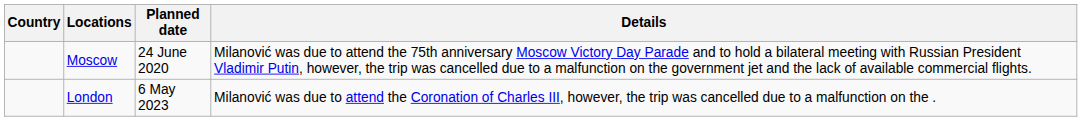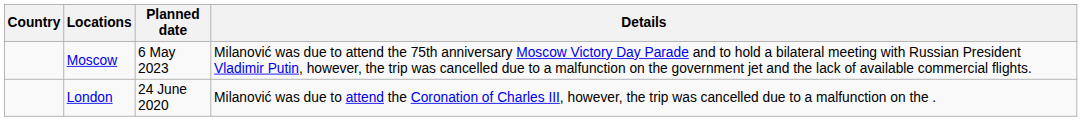 <table class="wikitable">
 <tr>
 <th>Country</th>
 <th>Locations</th>
 <th>Planned date</th>
 <th>Details</th>
 </tr>
 <tr>
 <td></td>
 <td><a href='#'>Moscow</a></td>
-<td>24 June 2020</td>
+<td>6 May 2023</td>
 <td>Milanović was due to attend the 75th anniversary <a href='#'>Moscow Victory Day Parade</a> and to hold a bilateral meeting with Russian President <a href='#'>Vladimir Putin</a>, however, the trip was cancelled due to a malfunction on the government jet and the lack of available commercial flights.</td>
 </tr>
 <tr>
 <td></td>
 <td><a href='#'>London</a></td>
-<td>6 May 2023</td>
+<td>24 June 2020</td>
 <td>Milanović was due to <a href='#'>attend</a> the <a href='#'>Coronation of Charles III</a>, however, the trip was cancelled due to a malfunction on the .</td>
 </tr>
 </table>
